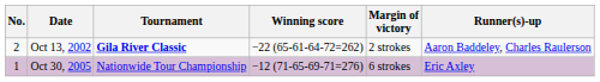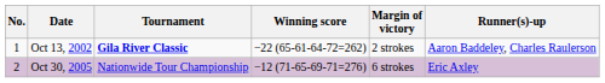 <table class="wikitable" style="font-size:95%;">
 <tr>
 <th>No.</th>
 <th>Date</th>
 <th>Tournament</th>
 <th>Winning score</th>
 <th>Margin of<br>victory</th>
 <th>Runner(s)-up</th>
 </tr>
 <tr>
-<td align=center>2</td>
+<td align=center>1</td>
 <td align=right>Oct 13, <a href='#'>2002</a></td>
 <td><strong><a href='#'>Gila River Classic</a></strong></td>
 <td>−22 (65-61-64-72=262)</td>
 <td>2 strokes</td>
 <td> <a href='#'>Aaron Baddeley</a>,  <a href='#'>Charles Raulerson</a></td>
 </tr>
 <tr style="background:thistle;">
-<td align=center>1</td>
+<td align=center>2</td>
 <td align=right>Oct 30, <a href='#'>2005</a></td>
 <td><a href='#'>Nationwide Tour Championship</a></td>
 <td>−12 (71-65-69-71=276)</td>
 <td>6 strokes</td>
 <td> <a href='#'>Eric Axley</a></td>
 </tr>
 </table>
